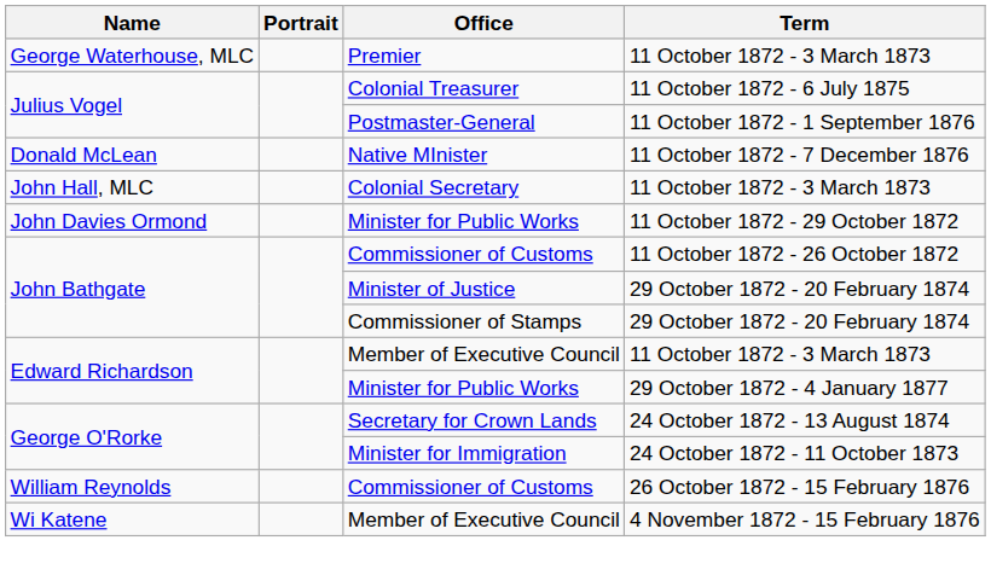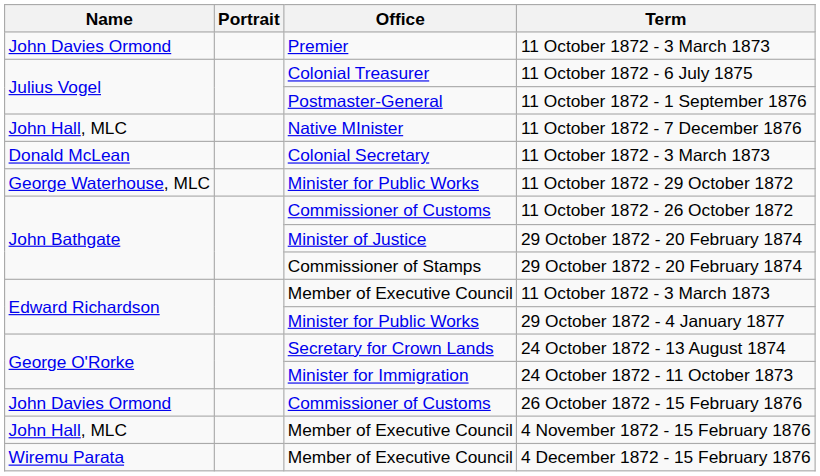 <table class="wikitable" style="font-size: 95%;">
 <tr>
 <th>Name</th>
 <th>Portrait</th>
 <th>Office</th>
 <th>Term</th>
 </tr>
 <tr>
-<td><a href='#'>George Waterhouse</a>, MLC</td>
+<td><a href='#'>John Davies Ormond</a></td>
 <td></td>
 <td><a href='#'>Premier</a></td>
 <td>11 October 1872 - 3 March 1873</td>
 </tr>
 <tr>
 <td rowspan="2"><a href='#'>Julius Vogel</a></td>
 <td rowspan="2"></td>
 <td><a href='#'>Colonial Treasurer</a></td>
 <td>11 October 1872 - 6 July 1875</td>
 </tr>
 <tr>
 <td><a href='#'>Postmaster-General</a></td>
 <td>11 October 1872 - 1 September 1876</td>
 </tr>
 <tr>
-<td><a href='#'>Donald McLean</a></td>
+<td><a href='#'>John Hall</a>, MLC</td>
 <td></td>
 <td><a href='#'>Native MInister</a></td>
 <td>11 October 1872 - 7 December 1876</td>
 </tr>
 <tr>
-<td><a href='#'>John Hall</a>, MLC</td>
+<td><a href='#'>Donald McLean</a></td>
 <td></td>
 <td><a href='#'>Colonial Secretary</a></td>
 <td>11 October 1872 - 3 March 1873</td>
 </tr>
 <tr>
-<td><a href='#'>John Davies Ormond</a></td>
+<td><a href='#'>George Waterhouse</a>, MLC</td>
 <td></td>
 <td><a href='#'>Minister for Public Works</a></td>
 <td>11 October 1872 - 29 October 1872</td>
 </tr>
 <tr>
 <td rowspan="3"><a href='#'>John Bathgate</a></td>
 <td rowspan="3"></td>
 <td><a href='#'>Commissioner of Customs</a></td>
 <td>11 October 1872 - 26 October 1872</td>
 </tr>
 <tr>
 <td><a href='#'>Minister of Justice</a></td>
 <td>29 October 1872 - 20 February 1874</td>
 </tr>
 <tr>
 <td>Commissioner of Stamps</td>
 <td>29 October 1872 - 20 February 1874</td>
 </tr>
 <tr>
 <td rowspan="2"><a href='#'>Edward Richardson</a></td>
 <td rowspan="2"></td>
 <td>Member of Executive Council</td>
 <td>11 October 1872 - 3 March 1873</td>
 </tr>
 <tr>
 <td><a href='#'>Minister for Public Works</a></td>
 <td>29 October 1872 - 4 January 1877</td>
 </tr>
 <tr>
 <td rowspan="2"><a href='#'>George O'Rorke</a></td>
 <td rowspan="2"></td>
 <td><a href='#'>Secretary for Crown Lands</a></td>
 <td>24 October 1872 - 13 August 1874</td>
 </tr>
 <tr>
 <td><a href='#'>Minister for Immigration</a></td>
 <td>24 October 1872 - 11 October 1873</td>
 </tr>
 <tr>
-<td><a href='#'>William Reynolds</a></td>
+<td><a href='#'>John Davies Ormond</a></td>
 <td></td>
 <td><a href='#'>Commissioner of Customs</a></td>
 <td>26 October 1872 - 15 February 1876</td>
 </tr>
 <tr>
-<td><a href='#'>Wi Katene</a></td>
+<td><a href='#'>John Hall</a>, MLC</td>
 <td></td>
 <td>Member of Executive Council</td>
 <td>4 November 1872 - 15 February 1876</td>
 </tr>
+<tr>
+<td><a href='#'>Wiremu Parata</a></td>
+<td></td>
+<td>Member of Executive Council</td>
+<td>4 December 1872 - 15 February 1876</td>
+</tr>
 </table>
